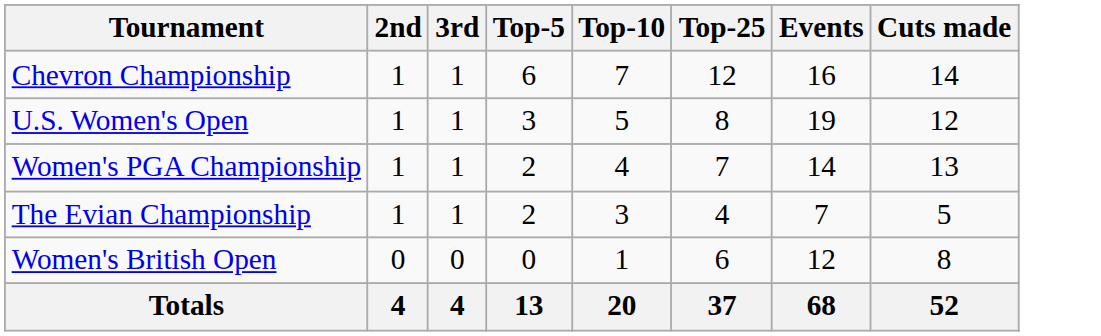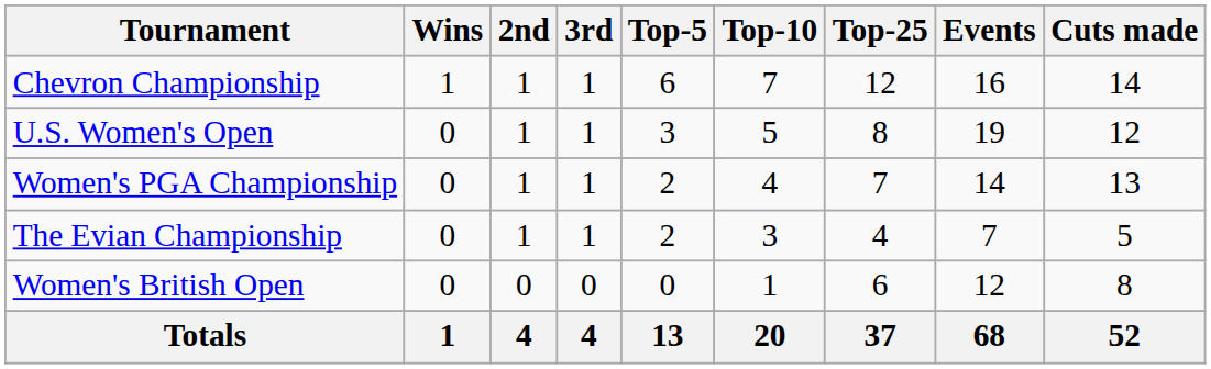 <table class=wikitable style=text-align:center>
 <tr>
 <th>Tournament</th>
+<th>Wins</th>
 <th>2nd</th>
 <th>3rd</th>
 <th>Top-5</th>
 <th>Top-10</th>
 <th>Top-25</th>
 <th>Events</th>
 <th>Cuts made</th>
 </tr>
 <tr>
 <td style="text-align:left"><a href='#'>Chevron Championship</a></td>
 <td>1</td>
 <td>1</td>
+<td>1</td>
 <td>6</td>
 <td>7</td>
 <td>12</td>
 <td>16</td>
 <td>14</td>
 </tr>
 <tr>
 <td style="text-align:left"><a href='#'>U.S. Women's Open</a></td>
+<td>0</td>
 <td>1</td>
 <td>1</td>
 <td>3</td>
 <td>5</td>
 <td>8</td>
 <td>19</td>
 <td>12</td>
 </tr>
 <tr>
 <td style="text-align:left"><a href='#'>Women's PGA Championship</a></td>
+<td>0</td>
 <td>1</td>
 <td>1</td>
 <td>2</td>
 <td>4</td>
 <td>7</td>
 <td>14</td>
 <td>13</td>
 </tr>
 <tr>
 <td style="text-align:left"><a href='#'>The Evian Championship</a></td>
+<td>0</td>
 <td>1</td>
 <td>1</td>
 <td>2</td>
 <td>3</td>
 <td>4</td>
 <td>7</td>
 <td>5</td>
 </tr>
 <tr>
 <td style="text-align:left"><a href='#'>Women's British Open</a></td>
 <td>0</td>
 <td>0</td>
 <td>0</td>
+<td>0</td>
 <td>1</td>
 <td>6</td>
 <td>12</td>
 <td>8</td>
 </tr>
 <tr>
 <th>Totals</th>
+<th>1</th>
 <th>4</th>
 <th>4</th>
 <th>13</th>
 <th>20</th>
 <th>37</th>
 <th>68</th>
 <th>52</th>
 </tr>
 </table>
